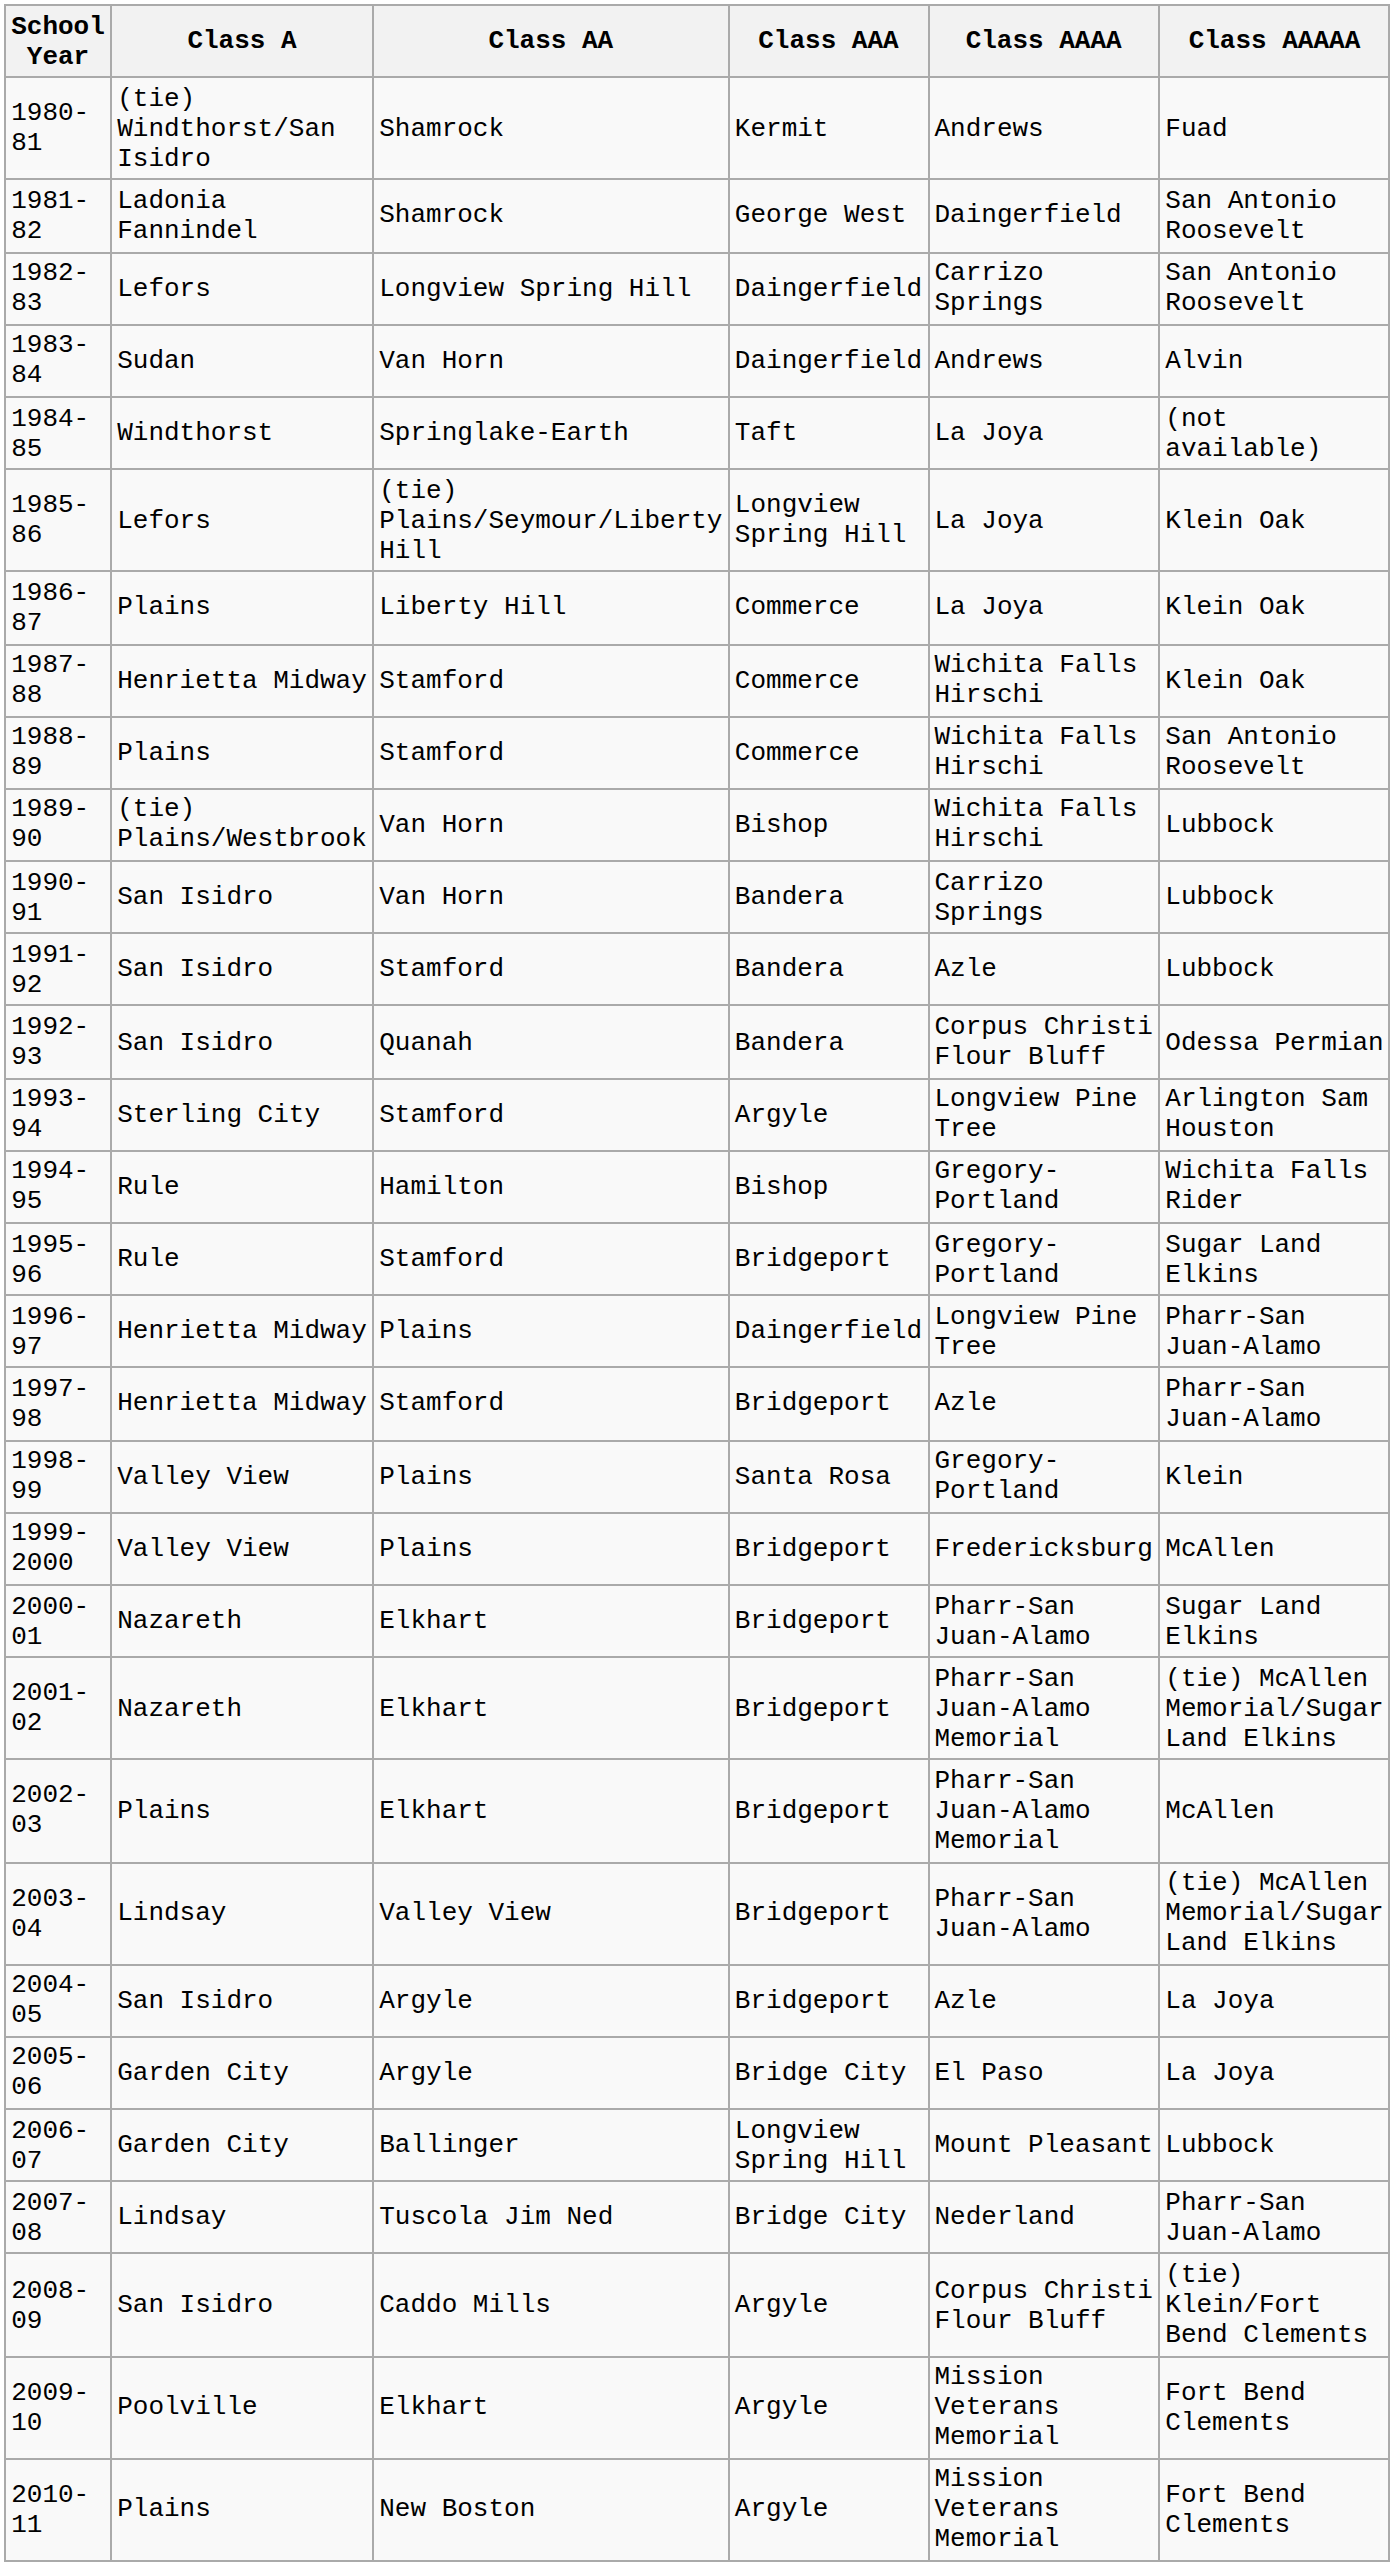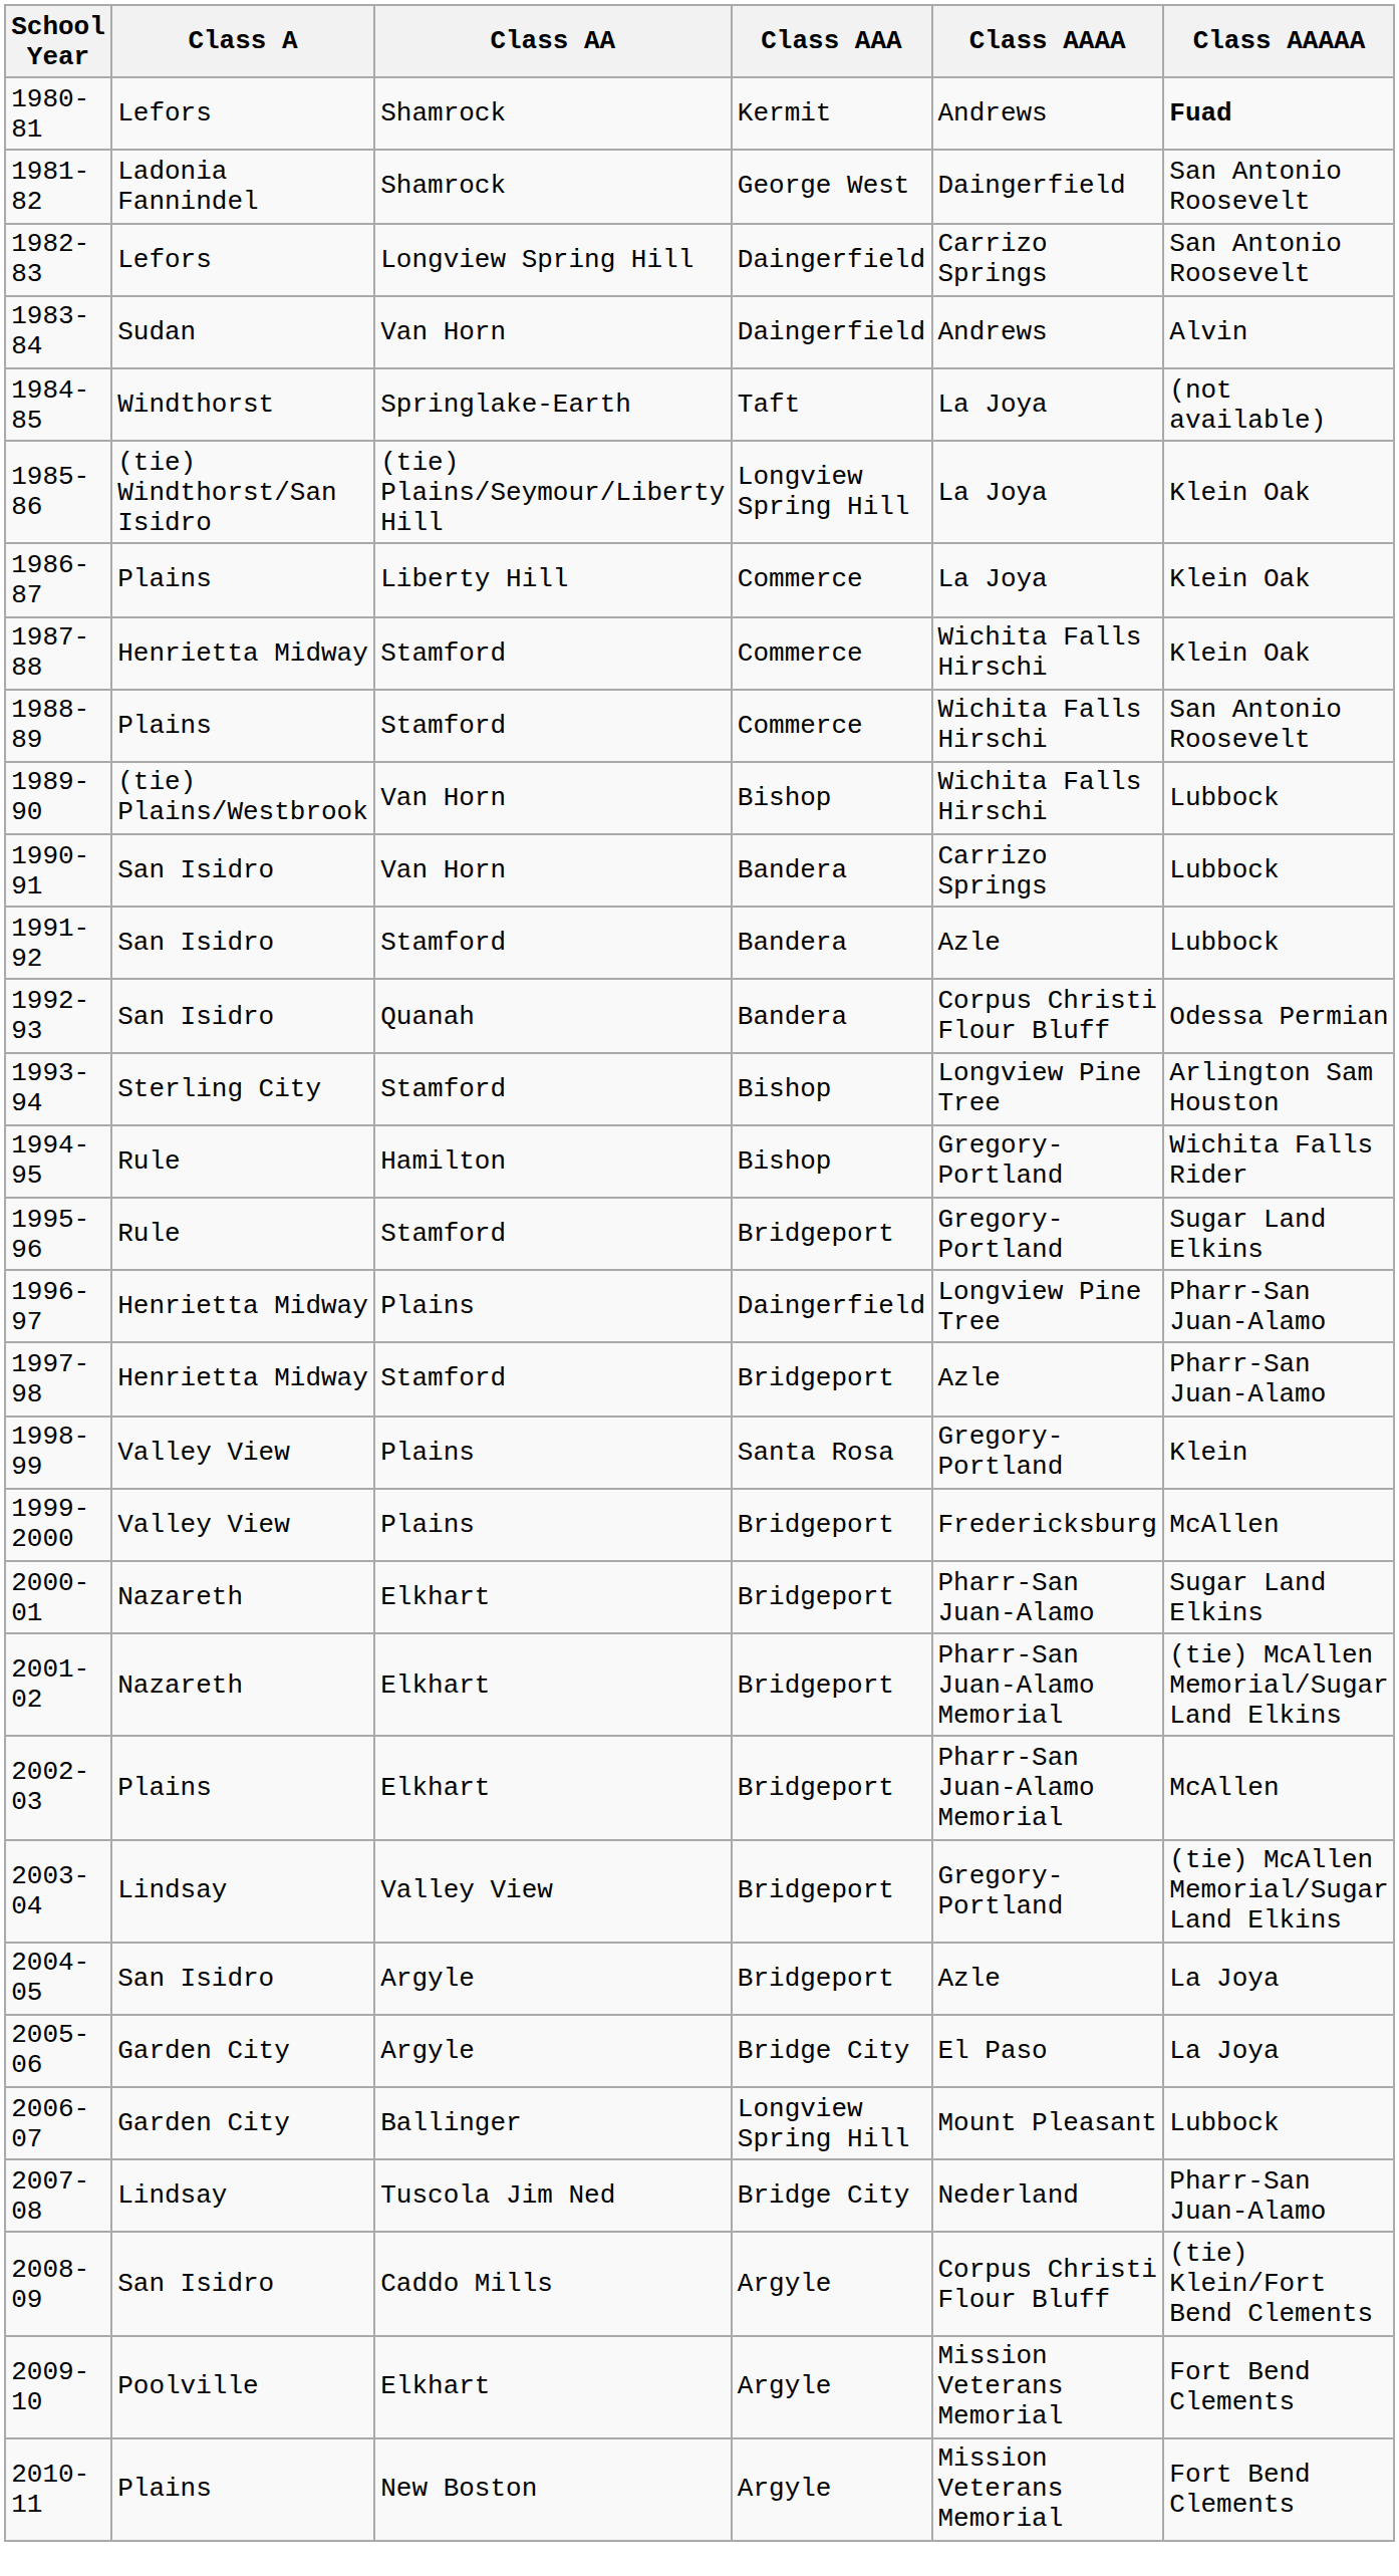 <table class="wikitable sortable">
 <tr>
 <th>School Year</th>
 <th>Class A</th>
 <th>Class AA</th>
 <th>Class AAA</th>
 <th>Class AAAA</th>
 <th>Class AAAAA</th>
 </tr>
 <tr>
 <td>1980-81</td>
-<td>(tie) Windthorst/San Isidro</td>
+<td>Lefors</td>
 <td>Shamrock</td>
 <td>Kermit</td>
 <td>Andrews</td>
-<td>Fuad</td>
+<td><strong>Fuad</strong></td>
 </tr>
 <tr>
 <td>1981-82</td>
 <td>Ladonia Fannindel</td>
 <td>Shamrock</td>
 <td>George West</td>
 <td>Daingerfield</td>
 <td>San Antonio Roosevelt</td>
 </tr>
 <tr>
 <td>1982-83</td>
 <td>Lefors</td>
 <td>Longview Spring Hill</td>
 <td>Daingerfield</td>
 <td>Carrizo Springs</td>
 <td>San Antonio Roosevelt</td>
 </tr>
 <tr>
 <td>1983-84</td>
 <td>Sudan</td>
 <td>Van Horn</td>
 <td>Daingerfield</td>
 <td>Andrews</td>
 <td>Alvin</td>
 </tr>
 <tr>
 <td>1984-85</td>
 <td>Windthorst</td>
 <td>Springlake-Earth</td>
 <td>Taft</td>
 <td>La Joya</td>
 <td>(not available)</td>
 </tr>
 <tr>
 <td>1985-86</td>
-<td>Lefors</td>
+<td>(tie) Windthorst/San Isidro</td>
 <td>(tie) Plains/Seymour/Liberty Hill</td>
 <td>Longview Spring Hill</td>
 <td>La Joya</td>
 <td>Klein Oak</td>
 </tr>
 <tr>
 <td>1986-87</td>
 <td>Plains</td>
 <td>Liberty Hill</td>
 <td>Commerce</td>
 <td>La Joya</td>
 <td>Klein Oak</td>
 </tr>
 <tr>
 <td>1987-88</td>
 <td>Henrietta Midway</td>
 <td>Stamford</td>
 <td>Commerce</td>
 <td>Wichita Falls Hirschi</td>
 <td>Klein Oak</td>
 </tr>
 <tr>
 <td>1988-89</td>
 <td>Plains</td>
 <td>Stamford</td>
 <td>Commerce</td>
 <td>Wichita Falls Hirschi</td>
 <td>San Antonio Roosevelt</td>
 </tr>
 <tr>
 <td>1989-90</td>
 <td>(tie) Plains/Westbrook</td>
 <td>Van Horn</td>
 <td>Bishop</td>
 <td>Wichita Falls Hirschi</td>
 <td>Lubbock</td>
 </tr>
 <tr>
 <td>1990-91</td>
 <td>San Isidro</td>
 <td>Van Horn</td>
 <td>Bandera</td>
 <td>Carrizo Springs</td>
 <td>Lubbock</td>
 </tr>
 <tr>
 <td>1991-92</td>
 <td>San Isidro</td>
 <td>Stamford</td>
 <td>Bandera</td>
 <td>Azle</td>
 <td>Lubbock</td>
 </tr>
 <tr>
 <td>1992-93</td>
 <td>San Isidro</td>
 <td>Quanah</td>
 <td>Bandera</td>
 <td>Corpus Christi Flour Bluff</td>
 <td>Odessa Permian</td>
 </tr>
 <tr>
 <td>1993-94</td>
 <td>Sterling City</td>
 <td>Stamford</td>
-<td>Argyle</td>
+<td>Bishop</td>
 <td>Longview Pine Tree</td>
 <td>Arlington Sam Houston</td>
 </tr>
 <tr>
 <td>1994-95</td>
 <td>Rule</td>
 <td>Hamilton</td>
 <td>Bishop</td>
 <td>Gregory-Portland</td>
 <td>Wichita Falls Rider</td>
 </tr>
 <tr>
 <td>1995-96</td>
 <td>Rule</td>
 <td>Stamford</td>
 <td>Bridgeport</td>
 <td>Gregory-Portland</td>
 <td>Sugar Land Elkins</td>
 </tr>
 <tr>
 <td>1996-97</td>
 <td>Henrietta Midway</td>
 <td>Plains</td>
 <td>Daingerfield</td>
 <td>Longview Pine Tree</td>
 <td>Pharr-San Juan-Alamo</td>
 </tr>
 <tr>
 <td>1997-98</td>
 <td>Henrietta Midway</td>
 <td>Stamford</td>
 <td>Bridgeport</td>
 <td>Azle</td>
 <td>Pharr-San Juan-Alamo</td>
 </tr>
 <tr>
 <td>1998-99</td>
 <td>Valley View</td>
 <td>Plains</td>
 <td>Santa Rosa</td>
 <td>Gregory-Portland</td>
 <td>Klein</td>
 </tr>
 <tr>
 <td>1999-2000</td>
 <td>Valley View</td>
 <td>Plains</td>
 <td>Bridgeport</td>
 <td>Fredericksburg</td>
 <td>McAllen</td>
 </tr>
 <tr>
 <td>2000-01</td>
 <td>Nazareth</td>
 <td>Elkhart</td>
 <td>Bridgeport</td>
 <td>Pharr-San Juan-Alamo</td>
 <td>Sugar Land Elkins</td>
 </tr>
 <tr>
 <td>2001-02</td>
 <td>Nazareth</td>
 <td>Elkhart</td>
 <td>Bridgeport</td>
 <td>Pharr-San Juan-Alamo Memorial</td>
 <td>(tie) McAllen Memorial/Sugar Land Elkins</td>
 </tr>
 <tr>
 <td>2002-03</td>
 <td>Plains</td>
 <td>Elkhart</td>
 <td>Bridgeport</td>
 <td>Pharr-San Juan-Alamo Memorial</td>
 <td>McAllen</td>
 </tr>
 <tr>
 <td>2003-04</td>
 <td>Lindsay</td>
 <td>Valley View</td>
 <td>Bridgeport</td>
-<td>Pharr-San Juan-Alamo</td>
+<td>Gregory-Portland</td>
 <td>(tie) McAllen Memorial/Sugar Land Elkins</td>
 </tr>
 <tr>
 <td>2004-05</td>
 <td>San Isidro</td>
 <td>Argyle</td>
 <td>Bridgeport</td>
 <td>Azle</td>
 <td>La Joya</td>
 </tr>
 <tr>
 <td>2005-06</td>
 <td>Garden City</td>
 <td>Argyle</td>
 <td>Bridge City</td>
 <td>El Paso</td>
 <td>La Joya</td>
 </tr>
 <tr>
 <td>2006-07</td>
 <td>Garden City</td>
 <td>Ballinger</td>
 <td>Longview Spring Hill</td>
 <td>Mount Pleasant</td>
 <td>Lubbock</td>
 </tr>
 <tr>
 <td>2007-08</td>
 <td>Lindsay</td>
 <td>Tuscola Jim Ned</td>
 <td>Bridge City</td>
 <td>Nederland</td>
 <td>Pharr-San Juan-Alamo</td>
 </tr>
 <tr>
 <td>2008-09</td>
 <td>San Isidro</td>
 <td>Caddo Mills</td>
 <td>Argyle</td>
 <td>Corpus Christi Flour Bluff</td>
 <td>(tie) Klein/Fort Bend Clements</td>
 </tr>
 <tr>
 <td>2009-10</td>
 <td>Poolville</td>
 <td>Elkhart</td>
 <td>Argyle</td>
 <td>Mission Veterans Memorial</td>
 <td>Fort Bend Clements</td>
 </tr>
 <tr>
 <td>2010-11</td>
 <td>Plains</td>
 <td>New Boston</td>
 <td>Argyle</td>
 <td>Mission Veterans Memorial</td>
 <td>Fort Bend Clements</td>
 </tr>
 </table>
